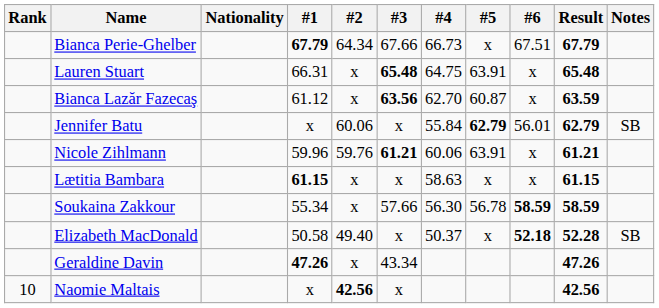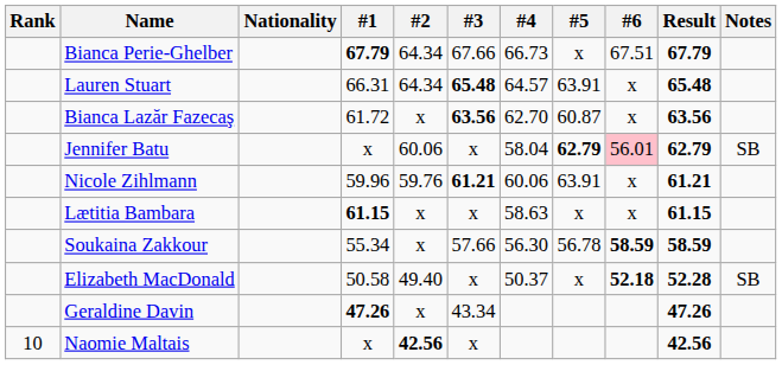 <table class="wikitable sortable" style="text-align:center;font-size:95%">
 <tr>
 <th>Rank</th>
 <th>Name</th>
 <th>Nationality</th>
 <th>#1</th>
 <th>#2</th>
 <th>#3</th>
 <th>#4</th>
 <th>#5</th>
 <th>#6</th>
 <th>Result</th>
 <th>Notes</th>
 </tr>
 <tr>
 <td></td>
 <td align=left><a href='#'>Bianca Perie-Ghelber</a></td>
 <td align=left></td>
 <td><strong>67.79</strong></td>
 <td>64.34</td>
 <td>67.66</td>
 <td>66.73</td>
 <td>x</td>
 <td>67.51</td>
 <td><strong>67.79</strong></td>
 <td></td>
 </tr>
 <tr>
 <td></td>
 <td align=left><a href='#'>Lauren Stuart</a></td>
 <td align=left></td>
 <td>66.31</td>
-<td>x</td>
+<td>64.34</td>
 <td><strong>65.48</strong></td>
-<td>64.75</td>
+<td>64.57</td>
 <td>63.91</td>
 <td>x</td>
 <td><strong>65.48</strong></td>
 <td></td>
 </tr>
 <tr>
 <td></td>
 <td align=left><a href='#'>Bianca Lazăr Fazecaş</a></td>
 <td align=left></td>
-<td>61.12</td>
+<td>61.72</td>
 <td>x</td>
 <td><strong>63.56</strong></td>
 <td>62.70</td>
 <td>60.87</td>
 <td>x</td>
-<td><strong>63.59</strong></td>
+<td><strong>63.56</strong></td>
 <td></td>
 </tr>
 <tr>
 <td></td>
 <td align=left><a href='#'>Jennifer Batu</a></td>
 <td align=left></td>
 <td>x</td>
 <td>60.06</td>
 <td>x</td>
-<td>55.84</td>
+<td>58.04</td>
 <td><strong>62.79</strong></td>
-<td>56.01</td>
+<td style="background: pink;">56.01</td>
 <td><strong>62.79</strong></td>
 <td>SB</td>
 </tr>
 <tr>
 <td></td>
 <td align=left><a href='#'>Nicole Zihlmann</a></td>
 <td align=left></td>
 <td>59.96</td>
 <td>59.76</td>
 <td><strong>61.21</strong></td>
 <td>60.06</td>
 <td>63.91</td>
 <td>x</td>
 <td><strong>61.21</strong></td>
 <td></td>
 </tr>
 <tr>
 <td></td>
 <td align=left><a href='#'>Lætitia Bambara</a></td>
 <td align=left></td>
 <td><strong>61.15</strong></td>
 <td>x</td>
 <td>x</td>
 <td>58.63</td>
 <td>x</td>
 <td>x</td>
 <td><strong>61.15</strong></td>
 <td></td>
 </tr>
 <tr>
 <td></td>
 <td align=left><a href='#'>Soukaina Zakkour</a></td>
 <td align=left></td>
 <td>55.34</td>
 <td>x</td>
 <td>57.66</td>
 <td>56.30</td>
 <td>56.78</td>
 <td><strong>58.59</strong></td>
 <td><strong>58.59</strong></td>
 <td></td>
 </tr>
 <tr>
 <td></td>
 <td align=left><a href='#'>Elizabeth MacDonald</a></td>
 <td align=left></td>
 <td>50.58</td>
 <td>49.40</td>
 <td>x</td>
 <td>50.37</td>
 <td>x</td>
 <td><strong>52.18</strong></td>
 <td><strong>52.28</strong></td>
 <td>SB</td>
 </tr>
 <tr>
 <td></td>
 <td align=left><a href='#'>Geraldine Davin</a></td>
 <td align=left></td>
 <td><strong>47.26</strong></td>
 <td>x</td>
 <td>43.34</td>
 <td></td>
 <td></td>
 <td></td>
 <td><strong>47.26</strong></td>
 <td></td>
 </tr>
 <tr>
 <td>10</td>
 <td align=left><a href='#'>Naomie Maltais</a></td>
 <td align=left></td>
 <td>x</td>
 <td><strong>42.56</strong></td>
 <td>x</td>
 <td></td>
 <td></td>
 <td></td>
 <td><strong>42.56</strong></td>
 <td></td>
 </tr>
 </table>
